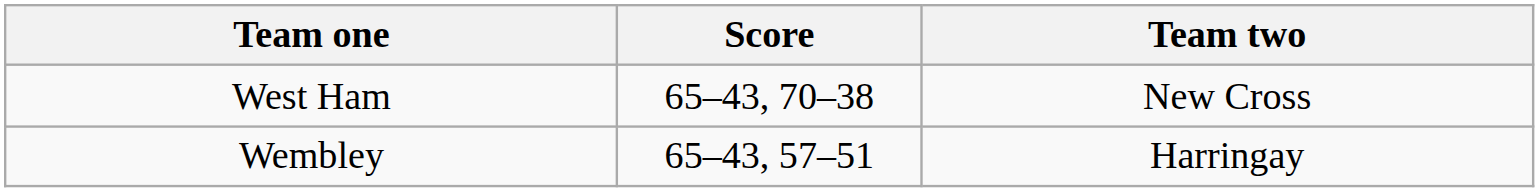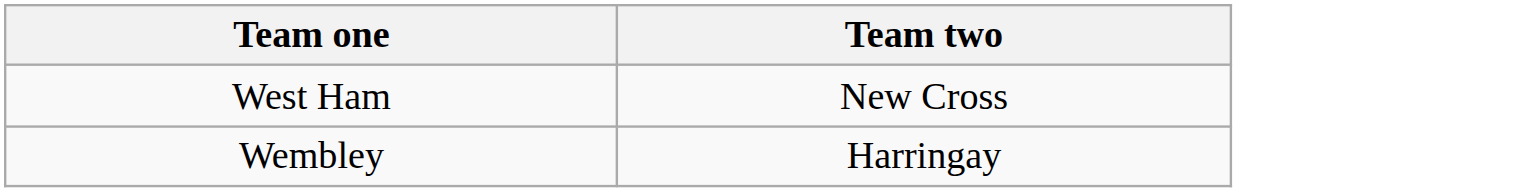 <table class="wikitable" style="text-align: center">
 <tr>
 <th width=250>Team one</th>
-<th width=120>Score</th>
 <th width=250>Team two</th>
 </tr>
 <tr>
 <td>West Ham</td>
-<td>65–43, 70–38</td>
 <td>New Cross</td>
 </tr>
 <tr>
 <td>Wembley</td>
-<td>65–43, 57–51</td>
 <td>Harringay</td>
 </tr>
 </table>
